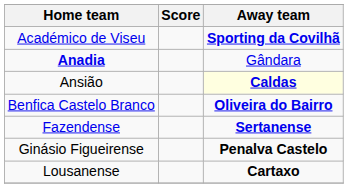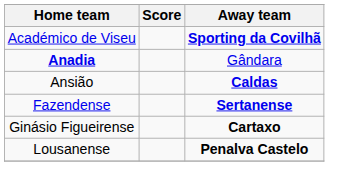 <table class="wikitable" style="text-align: center">
 <tr>
 </tr>
 <tr>
 <th>Home team</th>
 <th>Score</th>
 <th>Away team</th>
 </tr>
 <tr>
 <td><a href='#'>Académico de Viseu</a> </td>
 <td></td>
 <td><strong><a href='#'>Sporting da Covilhã</a></strong> </td>
 </tr>
 <tr>
 <td><strong><a href='#'>Anadia</a></strong> </td>
 <td></td>
 <td><a href='#'>Gândara</a> </td>
 </tr>
 <tr>
 <td>Ansião </td>
 <td></td>
-<td style="background: lightyellow;"><strong><a href='#'>Caldas</a></strong> </td>
-</tr>
-<tr>
-<td><a href='#'>Benfica Castelo Branco</a> </td>
-<td></td>
-<td><strong><a href='#'>Oliveira do Bairro</a></strong> </td>
+<td><strong><a href='#'>Caldas</a></strong> </td>
 </tr>
 <tr>
 <td><a href='#'>Fazendense</a> </td>
 <td></td>
 <td><strong><a href='#'>Sertanense</a></strong> </td>
 </tr>
 <tr>
 <td>Ginásio Figueirense </td>
 <td></td>
-<td><strong>Penalva Castelo</strong> </td>
+<td><strong>Cartaxo</strong> </td>
 </tr>
 <tr>
 <td>Lousanense </td>
 <td></td>
-<td><strong>Cartaxo</strong> </td>
+<td><strong>Penalva Castelo</strong> </td>
 </tr>
 <tr>
 </tr>
 </table>
